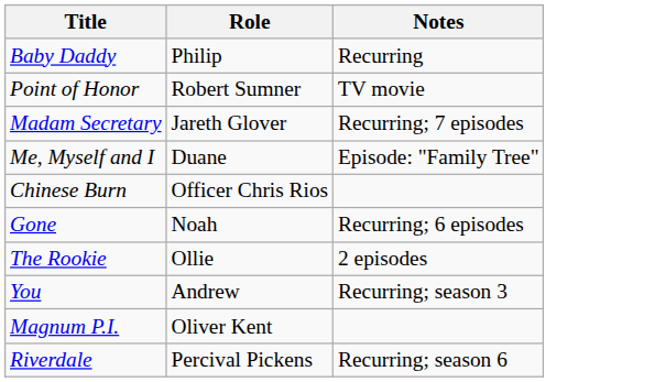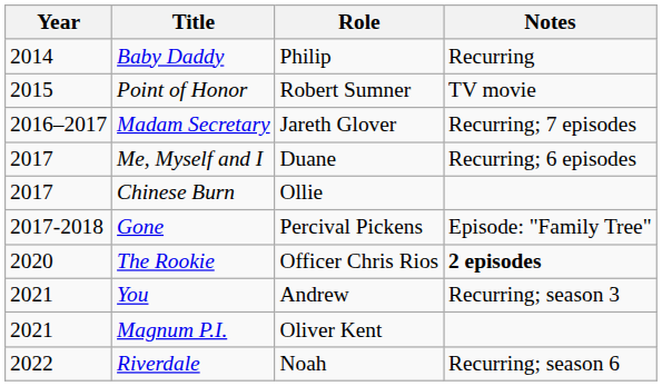 <table class="wikitable">
 <tr>
+<th>Year</th>
 <th>Title</th>
 <th>Role</th>
 <th class="unsortable">Notes</th>
 </tr>
 <tr>
+<td>2014</td>
 <td><em><a href='#'>Baby Daddy</a></em></td>
 <td>Philip</td>
 <td>Recurring</td>
 </tr>
 <tr>
+<td>2015</td>
 <td><em>Point of Honor</em></td>
 <td>Robert Sumner</td>
 <td>TV movie</td>
 </tr>
 <tr>
+<td>2016–2017</td>
 <td><em><a href='#'>Madam Secretary</a></em></td>
 <td>Jareth Glover</td>
 <td>Recurring; 7 episodes</td>
 </tr>
 <tr>
+<td>2017</td>
 <td><em>Me, Myself and I</em></td>
 <td>Duane</td>
+<td>Recurring; 6 episodes</td>
+</tr>
+<tr>
+<td>2017</td>
+<td><em>Chinese Burn</em></td>
+<td>Ollie</td>
+<td></td>
+</tr>
+<tr>
+<td>2017-2018</td>
+<td><em><a href='#'>Gone</a></em></td>
+<td>Percival Pickens</td>
 <td>Episode: "Family Tree"</td>
 </tr>
 <tr>
-<td><em>Chinese Burn</em></td>
+<td>2020</td>
+<td><em><a href='#'>The Rookie</a></em></td>
 <td>Officer Chris Rios</td>
-<td></td>
+<td><strong>2 episodes</strong></td>
 </tr>
 <tr>
-<td><em><a href='#'>Gone</a></em></td>
-<td>Noah</td>
-<td>Recurring; 6 episodes</td>
-</tr>
-<tr>
-<td><em><a href='#'>The Rookie</a></em></td>
-<td>Ollie</td>
-<td>2 episodes</td>
-</tr>
-<tr>
+<td>2021</td>
 <td><em><a href='#'>You</a></em></td>
 <td>Andrew</td>
 <td>Recurring; season 3</td>
 </tr>
 <tr>
+<td>2021</td>
 <td><em><a href='#'>Magnum P.I.</a></em></td>
 <td>Oliver Kent</td>
 <td></td>
 </tr>
 <tr>
+<td>2022</td>
 <td><em><a href='#'>Riverdale</a></em></td>
-<td>Percival Pickens</td>
+<td>Noah</td>
 <td>Recurring; season 6</td>
 </tr>
 </table>
